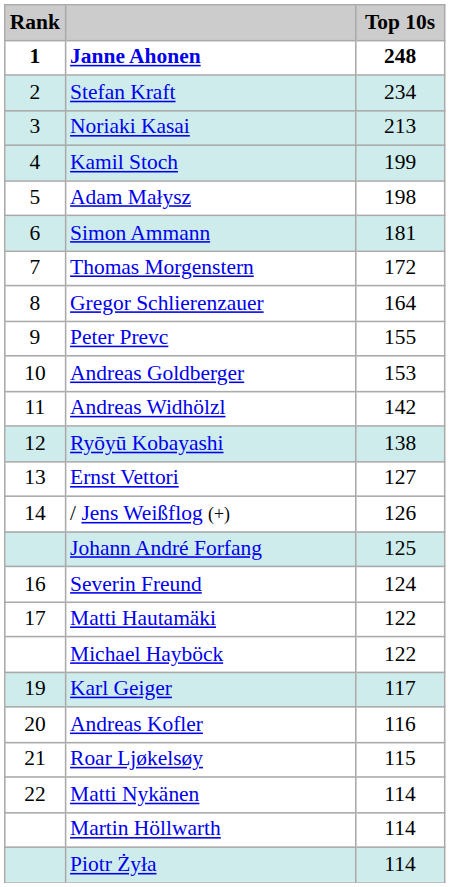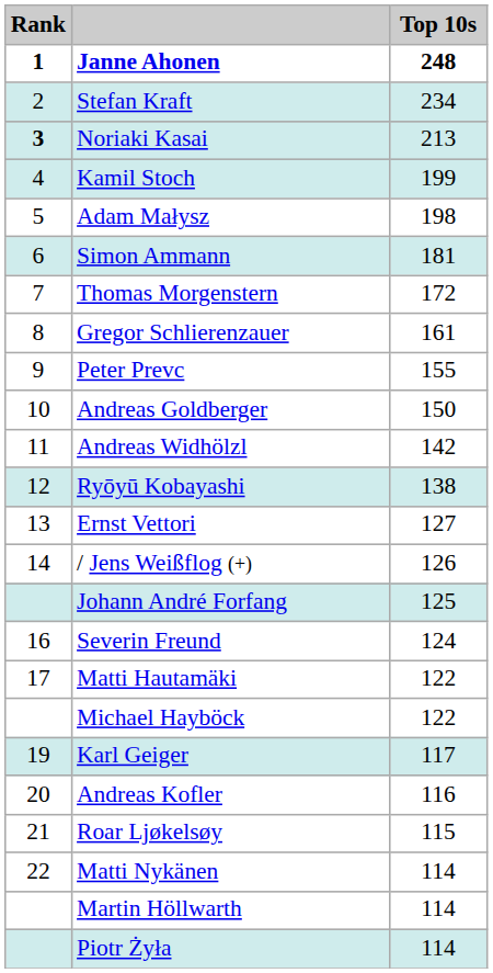 <table class="wikitable plainrowheaders" style="background:#fff; font-size:86%; line-height:16px; border:grey solid 1px; border-collapse:collapse;">
 <tr style="background:#ccc; text-align:center;">
 <th style="background:#ccc;" width="20">Rank</th>
 <th style="background:#ccc;" width="180"></th>
 <th style="background:#ccc; width:50px;">Top 10s</th>
 </tr>
 <tr>
 <td align=center><strong>1</strong></td>
 <td><strong> <a href='#'>Janne Ahonen</a></strong></td>
 <td align=center><strong>248</strong></td>
 </tr>
 <tr bgcolor=#CFECEC>
 <td align=center>2</td>
 <td> <a href='#'>Stefan Kraft</a></td>
 <td align=center>234</td>
 </tr>
 <tr bgcolor=#CFECEC>
-<td align=center>3</td>
+<td align=center><strong>3</strong></td>
 <td> <a href='#'>Noriaki Kasai</a></td>
 <td align=center>213</td>
 </tr>
 <tr bgcolor=#CFECEC>
 <td align=center>4</td>
 <td> <a href='#'>Kamil Stoch</a></td>
 <td align=center>199</td>
 </tr>
 <tr>
 <td align=center>5</td>
 <td> <a href='#'>Adam Małysz</a></td>
 <td align=center>198</td>
 </tr>
 <tr bgcolor=#CFECEC>
 <td align=center>6</td>
 <td> <a href='#'>Simon Ammann</a></td>
 <td align=center>181</td>
 </tr>
 <tr>
 <td align=center>7</td>
 <td> <a href='#'>Thomas Morgenstern</a></td>
 <td align=center>172</td>
 </tr>
 <tr>
 <td align=center>8</td>
 <td> <a href='#'>Gregor Schlierenzauer</a></td>
-<td align=center>164</td>
+<td align=center>161</td>
 </tr>
 <tr>
 <td align=center>9</td>
 <td> <a href='#'>Peter Prevc</a></td>
 <td align=center>155</td>
 </tr>
 <tr>
 <td align=center>10</td>
 <td> <a href='#'>Andreas Goldberger</a></td>
-<td align=center>153</td>
+<td align=center>150</td>
 </tr>
 <tr>
 <td align=center>11</td>
 <td> <a href='#'>Andreas Widhölzl</a></td>
 <td align=center>142</td>
 </tr>
 <tr bgcolor=#CFECEC>
 <td align=center>12</td>
 <td> <a href='#'>Ryōyū Kobayashi</a></td>
 <td align=center>138</td>
 </tr>
 <tr>
 <td align=center>13</td>
 <td> <a href='#'>Ernst Vettori</a></td>
 <td align=center>127</td>
 </tr>
 <tr>
 <td align=center>14</td>
 <td>/ <a href='#'>Jens Weißflog</a> <small>(+)</small></td>
 <td align=center>126</td>
 </tr>
 <tr bgcolor=#CFECEC>
 <td></td>
 <td> <a href='#'>Johann André Forfang</a></td>
 <td align=center>125</td>
 </tr>
 <tr>
 <td align=center>16</td>
 <td> <a href='#'>Severin Freund</a></td>
 <td align=center>124</td>
 </tr>
 <tr>
 <td align=center>17</td>
 <td> <a href='#'>Matti Hautamäki</a></td>
 <td align=center>122</td>
 </tr>
 <tr>
 <td align=center></td>
 <td> <a href='#'>Michael Hayböck</a></td>
 <td align=center>122</td>
 </tr>
 <tr bgcolor=#CFECEC>
 <td align=center>19</td>
 <td> <a href='#'>Karl Geiger</a></td>
 <td align=center>117</td>
 </tr>
 <tr>
 <td align=center>20</td>
 <td> <a href='#'>Andreas Kofler</a></td>
 <td align=center>116</td>
 </tr>
 <tr>
 <td align=center>21</td>
 <td> <a href='#'>Roar Ljøkelsøy</a></td>
 <td align=center>115</td>
 </tr>
 <tr>
 <td align=center>22</td>
 <td> <a href='#'>Matti Nykänen</a></td>
 <td align=center>114</td>
 </tr>
 <tr>
 <td align=center></td>
 <td> <a href='#'>Martin Höllwarth</a></td>
 <td align=center>114</td>
 </tr>
 <tr bgcolor=#CFECEC>
 <td align=center></td>
 <td> <a href='#'>Piotr Żyła</a></td>
 <td align=center>114</td>
 </tr>
 </table>
